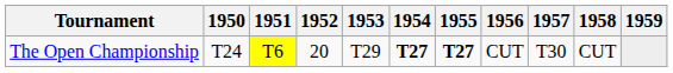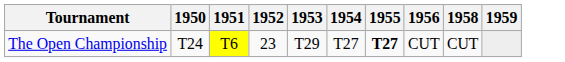 <table class="wikitable" style="font-size:95%;text-align:center;">
 <tr>
 <th>Tournament</th>
 <th>1950</th>
 <th>1951</th>
 <th>1952</th>
 <th>1953</th>
 <th>1954</th>
 <th>1955</th>
 <th>1956</th>
-<th>1957</th>
 <th>1958</th>
 <th>1959</th>
 </tr>
 <tr>
 <td align=left><a href='#'>The Open Championship</a></td>
 <td>T24</td>
 <td style="background:yellow;">T6</td>
-<td>20</td>
+<td>23</td>
 <td>T29</td>
-<td><strong>T27</strong></td>
+<td>T27</td>
 <td><strong>T27</strong></td>
 <td>CUT</td>
-<td>T30</td>
 <td>CUT</td>
 <td style="background:#eeeeee;"></td>
 </tr>
 </table>
